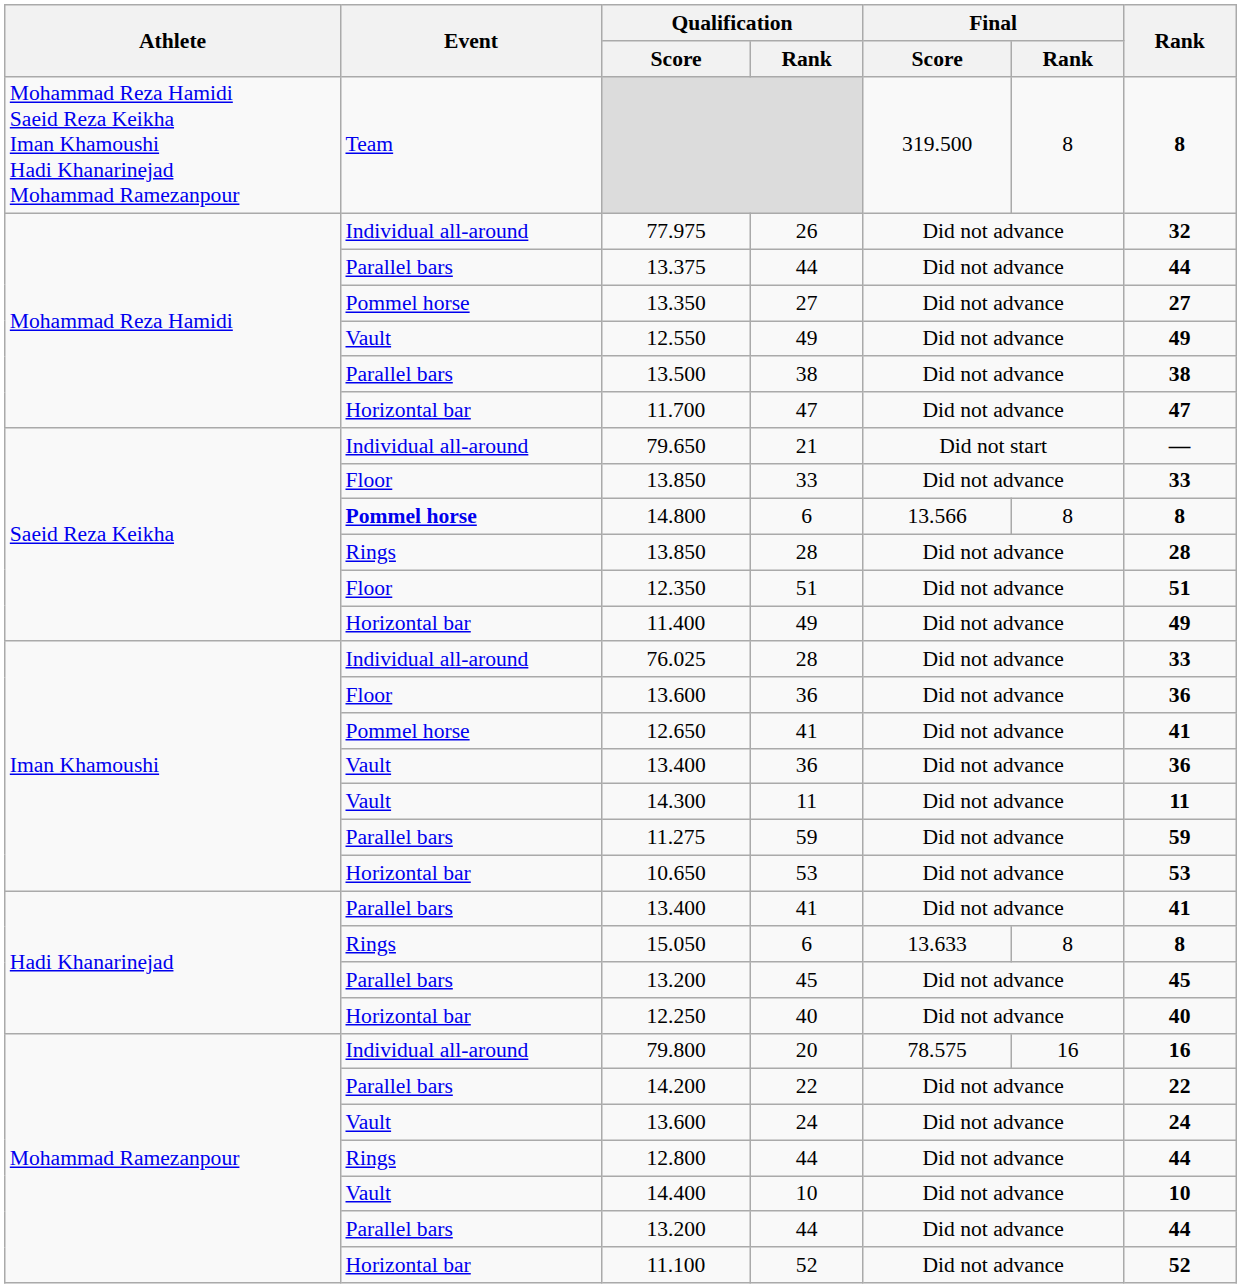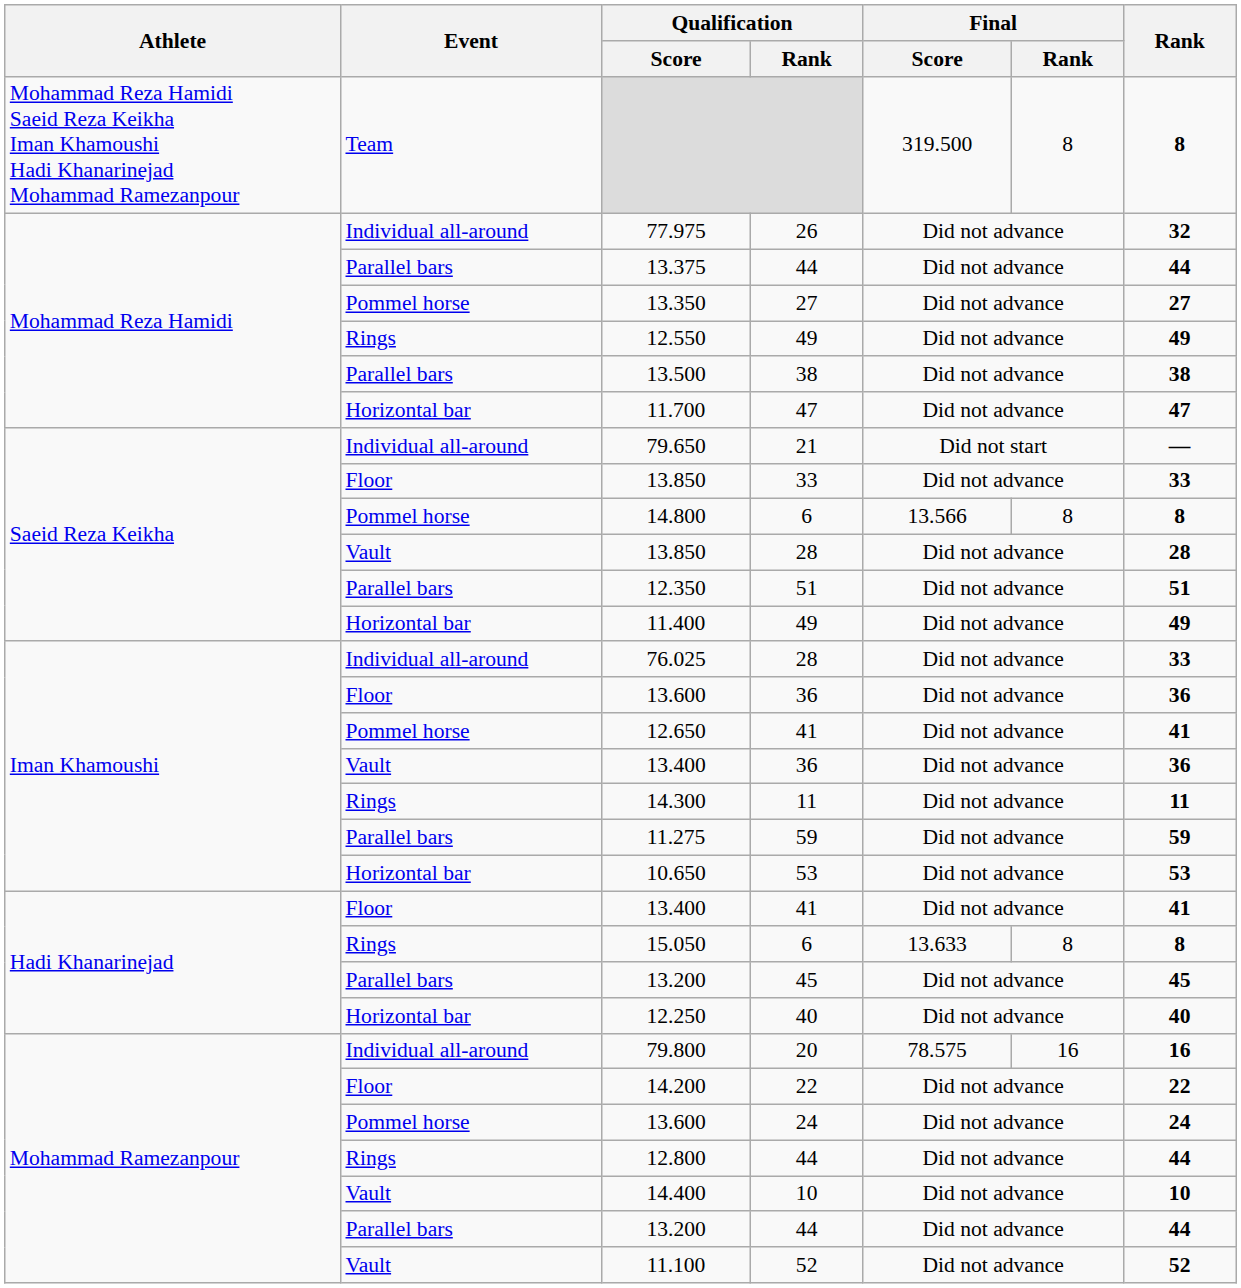 <table class="wikitable" width="65%" style="text-align:center; font-size:90%">
 <tr>
 <th rowspan="2" width="18%">Athlete</th>
 <th rowspan="2" width="14%">Event</th>
 <th colspan="2" width="14%">Qualification</th>
 <th colspan="2" width="14%">Final</th>
 <th rowspan="2" width="6%">Rank</th>
 </tr>
 <tr>
 <th width="8%">Score</th>
 <th>Rank</th>
 <th width="8%">Score</th>
 <th>Rank</th>
 </tr>
 <tr>
 <td align="left"><a href='#'>Mohammad Reza Hamidi</a><br><a href='#'>Saeid Reza Keikha</a><br><a href='#'>Iman Khamoushi</a><br><a href='#'>Hadi Khanarinejad</a><br><a href='#'>Mohammad Ramezanpour</a></td>
 <td align="left"><a href='#'>Team</a></td>
 <td colspan=2 bgcolor=#DCDCDC></td>
 <td>319.500</td>
 <td>8</td>
 <td><strong>8</strong></td>
 </tr>
 <tr>
 <td rowspan=6 align="left"><a href='#'>Mohammad Reza Hamidi</a></td>
 <td align="left"><a href='#'>Individual all-around</a></td>
 <td>77.975</td>
 <td>26</td>
 <td colspan=2>Did not advance</td>
 <td><strong>32</strong></td>
 </tr>
 <tr>
 <td align="left"><a href='#'>Parallel bars</a></td>
 <td>13.375</td>
 <td>44</td>
 <td colspan=2>Did not advance</td>
 <td><strong>44</strong></td>
 </tr>
 <tr>
 <td align="left"><a href='#'>Pommel horse</a></td>
 <td>13.350</td>
 <td>27</td>
 <td colspan=2>Did not advance</td>
 <td><strong>27</strong></td>
 </tr>
 <tr>
-<td align="left"><a href='#'>Vault</a></td>
+<td align="left"><a href='#'>Rings</a></td>
 <td>12.550</td>
 <td>49</td>
 <td colspan=2>Did not advance</td>
 <td><strong>49</strong></td>
 </tr>
 <tr>
 <td align="left"><a href='#'>Parallel bars</a></td>
 <td>13.500</td>
 <td>38</td>
 <td colspan=2>Did not advance</td>
 <td><strong>38</strong></td>
 </tr>
 <tr>
 <td align="left"><a href='#'>Horizontal bar</a></td>
 <td>11.700</td>
 <td>47</td>
 <td colspan=2>Did not advance</td>
 <td><strong>47</strong></td>
 </tr>
 <tr>
 <td rowspan=6 align="left"><a href='#'>Saeid Reza Keikha</a></td>
 <td align="left"><a href='#'>Individual all-around</a></td>
 <td>79.650</td>
 <td>21 <strong></strong></td>
 <td colspan=2>Did not start</td>
 <td><strong>—</strong></td>
 </tr>
 <tr>
 <td align="left"><a href='#'>Floor</a></td>
 <td>13.850</td>
 <td>33</td>
 <td colspan=2>Did not advance</td>
 <td><strong>33</strong></td>
 </tr>
 <tr>
-<td align="left"><strong><a href='#'>Pommel horse</a></strong></td>
+<td align="left"><a href='#'>Pommel horse</a></td>
 <td>14.800</td>
 <td>6 <strong></strong></td>
 <td>13.566</td>
 <td>8</td>
 <td><strong>8</strong></td>
 </tr>
 <tr>
-<td align="left"><a href='#'>Rings</a></td>
+<td align="left"><a href='#'>Vault</a></td>
 <td>13.850</td>
 <td>28</td>
 <td colspan=2>Did not advance</td>
 <td><strong>28</strong></td>
 </tr>
 <tr>
-<td align="left"><a href='#'>Floor</a></td>
+<td align="left"><a href='#'>Parallel bars</a></td>
 <td>12.350</td>
 <td>51</td>
 <td colspan=2>Did not advance</td>
 <td><strong>51</strong></td>
 </tr>
 <tr>
 <td align="left"><a href='#'>Horizontal bar</a></td>
 <td>11.400</td>
 <td>49</td>
 <td colspan=2>Did not advance</td>
 <td><strong>49</strong></td>
 </tr>
 <tr>
 <td rowspan=7 align="left"><a href='#'>Iman Khamoushi</a></td>
 <td align="left"><a href='#'>Individual all-around</a></td>
 <td>76.025</td>
 <td>28</td>
 <td colspan=2>Did not advance</td>
 <td><strong>33</strong></td>
 </tr>
 <tr>
 <td align="left"><a href='#'>Floor</a></td>
 <td>13.600</td>
 <td>36</td>
 <td colspan=2>Did not advance</td>
 <td><strong>36</strong></td>
 </tr>
 <tr>
 <td align="left"><a href='#'>Pommel horse</a></td>
 <td>12.650</td>
 <td>41</td>
 <td colspan=2>Did not advance</td>
 <td><strong>41</strong></td>
 </tr>
 <tr>
 <td align="left"><a href='#'>Vault</a></td>
 <td>13.400</td>
 <td>36</td>
 <td colspan=2>Did not advance</td>
 <td><strong>36</strong></td>
 </tr>
 <tr>
-<td align="left"><a href='#'>Vault</a></td>
+<td align="left"><a href='#'>Rings</a></td>
 <td>14.300</td>
 <td>11</td>
 <td colspan=2>Did not advance</td>
 <td><strong>11</strong></td>
 </tr>
 <tr>
 <td align="left"><a href='#'>Parallel bars</a></td>
 <td>11.275</td>
 <td>59</td>
 <td colspan=2>Did not advance</td>
 <td><strong>59</strong></td>
 </tr>
 <tr>
 <td align="left"><a href='#'>Horizontal bar</a></td>
 <td>10.650</td>
 <td>53</td>
 <td colspan=2>Did not advance</td>
 <td><strong>53</strong></td>
 </tr>
 <tr>
 <td rowspan=4 align="left"><a href='#'>Hadi Khanarinejad</a></td>
-<td align="left"><a href='#'>Parallel bars</a></td>
+<td align="left"><a href='#'>Floor</a></td>
 <td>13.400</td>
 <td>41</td>
 <td colspan=2>Did not advance</td>
 <td><strong>41</strong></td>
 </tr>
 <tr>
 <td align="left"><a href='#'>Rings</a></td>
 <td>15.050</td>
 <td>6 <strong></strong></td>
 <td>13.633</td>
 <td>8</td>
 <td><strong>8</strong></td>
 </tr>
 <tr>
 <td align="left"><a href='#'>Parallel bars</a></td>
 <td>13.200</td>
 <td>45</td>
 <td colspan=2>Did not advance</td>
 <td><strong>45</strong></td>
 </tr>
 <tr>
 <td align="left"><a href='#'>Horizontal bar</a></td>
 <td>12.250</td>
 <td>40</td>
 <td colspan=2>Did not advance</td>
 <td><strong>40</strong></td>
 </tr>
 <tr>
 <td rowspan=7 align="left"><a href='#'>Mohammad Ramezanpour</a></td>
 <td align="left"><a href='#'>Individual all-around</a></td>
 <td>79.800</td>
 <td>20 <strong></strong></td>
 <td>78.575</td>
 <td>16</td>
 <td><strong>16</strong></td>
 </tr>
 <tr>
-<td align="left"><a href='#'>Parallel bars</a></td>
+<td align="left"><a href='#'>Floor</a></td>
 <td>14.200</td>
 <td>22</td>
 <td colspan=2>Did not advance</td>
 <td><strong>22</strong></td>
 </tr>
 <tr>
-<td align="left"><a href='#'>Vault</a></td>
+<td align="left"><a href='#'>Pommel horse</a></td>
 <td>13.600</td>
 <td>24</td>
 <td colspan=2>Did not advance</td>
 <td><strong>24</strong></td>
 </tr>
 <tr>
 <td align="left"><a href='#'>Rings</a></td>
 <td>12.800</td>
 <td>44</td>
 <td colspan=2>Did not advance</td>
 <td><strong>44</strong></td>
 </tr>
 <tr>
 <td align="left"><a href='#'>Vault</a></td>
 <td>14.400</td>
 <td>10</td>
 <td colspan=2>Did not advance</td>
 <td><strong>10</strong></td>
 </tr>
 <tr>
 <td align="left"><a href='#'>Parallel bars</a></td>
 <td>13.200</td>
 <td>44</td>
 <td colspan=2>Did not advance</td>
 <td><strong>44</strong></td>
 </tr>
 <tr>
-<td align="left"><a href='#'>Horizontal bar</a></td>
+<td align="left"><a href='#'>Vault</a></td>
 <td>11.100</td>
 <td>52</td>
 <td colspan=2>Did not advance</td>
 <td><strong>52</strong></td>
 </tr>
 </table>
